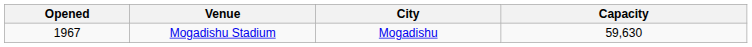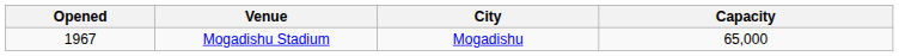 <table class="sortable wikitable" style="text-align:center;">
 <tr>
 <th scope="col" style="width:10em;">Opened</th>
 <th scope="col" style="width:15em;">Venue</th>
 <th scope="col" style="width:15em;">City</th>
 <th scope="col" style="width:20em;">Capacity</th>
 </tr>
 <tr>
 <td>1967</td>
 <td><a href='#'>Mogadishu Stadium</a></td>
 <td><a href='#'>Mogadishu</a></td>
-<td>59,630</td>
+<td>65,000</td>
 </tr>
 </table>
